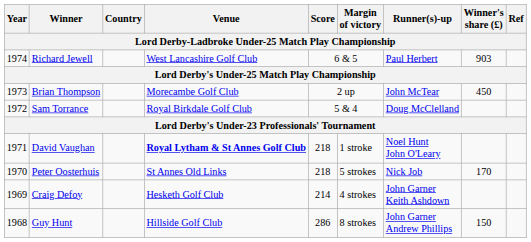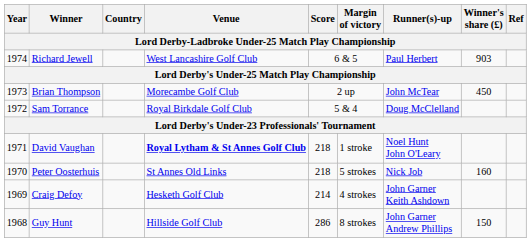 <table class="wikitable" style="font-size:95%">
 <tr>
 <th>Year</th>
 <th>Winner</th>
 <th>Country</th>
 <th>Venue</th>
 <th>Score</th>
 <th>Margin<br>of victory</th>
 <th>Runner(s)-up</th>
 <th>Winner's<br>share (£)</th>
 <th>Ref</th>
 </tr>
 <tr>
 <th colspan=9>Lord Derby-Ladbroke Under-25 Match Play Championship</th>
 </tr>
 <tr>
 <td>1974</td>
 <td><a href='#'>Richard Jewell</a></td>
 <td></td>
 <td><a href='#'>West Lancashire Golf Club</a></td>
 <td colspan=2 align=center>6 & 5</td>
 <td> <a href='#'>Paul Herbert</a></td>
 <td align=center>903</td>
 <td></td>
 </tr>
 <tr>
 <th colspan=9>Lord Derby's Under-25 Match Play Championship</th>
 </tr>
 <tr>
 <td>1973</td>
 <td><a href='#'>Brian Thompson</a></td>
 <td></td>
 <td><a href='#'>Morecambe Golf Club</a></td>
 <td colspan=2 align=center>2 up</td>
 <td> <a href='#'>John McTear</a></td>
 <td align=center>450</td>
 <td></td>
 </tr>
 <tr>
 <td>1972</td>
 <td><a href='#'>Sam Torrance</a></td>
 <td></td>
 <td><a href='#'>Royal Birkdale Golf Club</a></td>
 <td colspan=2 align=center>5 & 4</td>
 <td> <a href='#'>Doug McClelland</a></td>
 <td align=center></td>
 <td></td>
 </tr>
 <tr>
 <th colspan=9>Lord Derby's Under-23 Professionals' Tournament</th>
 </tr>
 <tr>
 <td>1971</td>
 <td><a href='#'>David Vaughan</a></td>
 <td></td>
 <td><strong><a href='#'>Royal Lytham & St Annes Golf Club</a></strong></td>
 <td align=center>218</td>
 <td>1 stroke</td>
 <td> <a href='#'>Noel Hunt</a><br> <a href='#'>John O'Leary</a></td>
 <td align=center></td>
 <td></td>
 </tr>
 <tr>
 <td>1970</td>
 <td><a href='#'>Peter Oosterhuis</a></td>
 <td></td>
 <td><a href='#'>St Annes Old Links</a></td>
 <td align=center>218</td>
 <td>5 strokes</td>
 <td> <a href='#'>Nick Job</a></td>
-<td align=center>170</td>
+<td align=center>160</td>
 <td></td>
 </tr>
 <tr>
 <td>1969</td>
 <td><a href='#'>Craig Defoy</a></td>
 <td></td>
 <td><a href='#'>Hesketh Golf Club</a></td>
 <td align=center>214</td>
 <td>4 strokes</td>
 <td> <a href='#'>John Garner</a><br> <a href='#'>Keith Ashdown</a></td>
 <td align=center></td>
 <td></td>
 </tr>
 <tr>
 <td>1968</td>
 <td><a href='#'>Guy Hunt</a></td>
 <td></td>
 <td><a href='#'>Hillside Golf Club</a></td>
 <td align=center>286</td>
 <td>8 strokes</td>
 <td> <a href='#'>John Garner</a><br> <a href='#'>Andrew Phillips</a></td>
 <td align=center>150</td>
 <td></td>
 </tr>
 </table>
